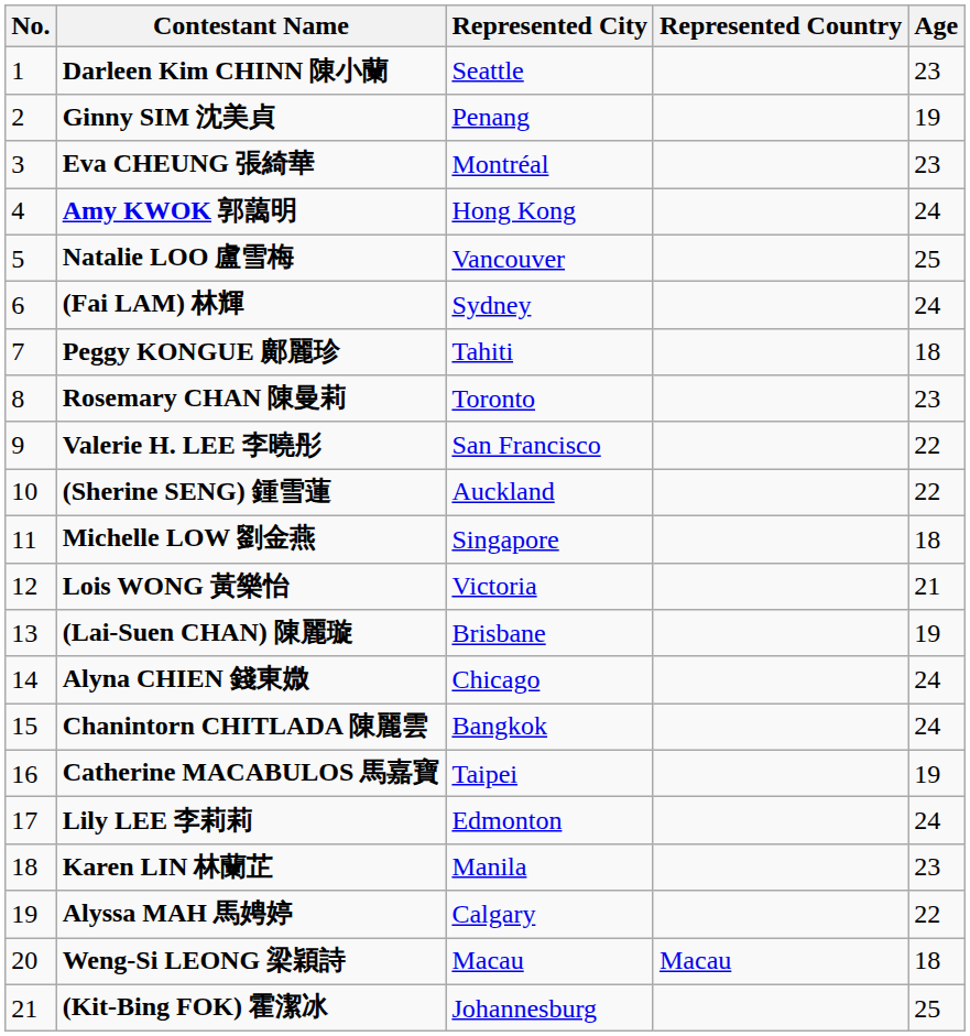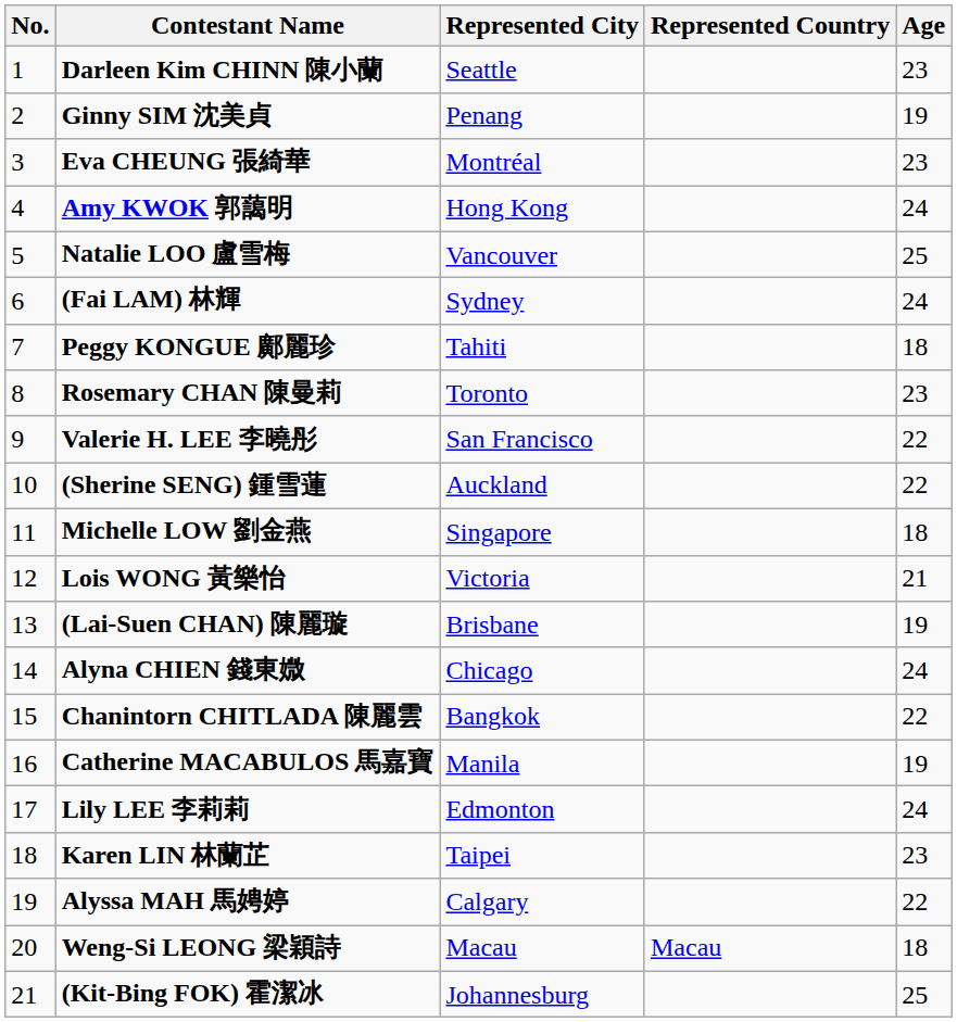 <table class="sortable wikitable">
 <tr>
 <th>No.</th>
 <th>Contestant Name</th>
 <th>Represented City</th>
 <th>Represented Country</th>
 <th>Age</th>
 </tr>
 <tr>
 <td>1</td>
 <td><strong>Darleen Kim CHINN 陳小蘭</strong></td>
 <td><a href='#'>Seattle</a></td>
 <td></td>
 <td>23</td>
 </tr>
 <tr>
 <td>2</td>
 <td><strong>Ginny SIM 沈美貞</strong></td>
 <td><a href='#'>Penang</a></td>
 <td></td>
 <td>19</td>
 </tr>
 <tr>
 <td>3</td>
 <td><strong>Eva CHEUNG 張綺華</strong></td>
 <td><a href='#'>Montréal</a></td>
 <td></td>
 <td>23</td>
 </tr>
 <tr>
 <td>4</td>
 <td><strong><a href='#'>Amy KWOK</a> 郭藹明</strong></td>
 <td><a href='#'>Hong Kong</a></td>
 <td></td>
 <td>24</td>
 </tr>
 <tr>
 <td>5</td>
 <td><strong>Natalie LOO 盧雪梅</strong></td>
 <td><a href='#'>Vancouver</a></td>
 <td></td>
 <td>25</td>
 </tr>
 <tr>
 <td>6</td>
 <td><strong>(Fai LAM) 林輝</strong></td>
 <td><a href='#'>Sydney</a></td>
 <td></td>
 <td>24</td>
 </tr>
 <tr>
 <td>7</td>
 <td><strong>Peggy KONGUE 鄺麗珍</strong></td>
 <td><a href='#'>Tahiti</a></td>
 <td></td>
 <td>18</td>
 </tr>
 <tr>
 <td>8</td>
 <td><strong>Rosemary CHAN 陳曼莉</strong></td>
 <td><a href='#'>Toronto</a></td>
 <td></td>
 <td>23</td>
 </tr>
 <tr>
 <td>9</td>
 <td><strong>Valerie H. LEE 李曉彤</strong></td>
 <td><a href='#'>San Francisco</a></td>
 <td></td>
 <td>22</td>
 </tr>
 <tr>
 <td>10</td>
 <td><strong>(Sherine SENG) 鍾雪蓮</strong></td>
 <td><a href='#'>Auckland</a></td>
 <td></td>
 <td>22</td>
 </tr>
 <tr>
 <td>11</td>
 <td><strong>Michelle LOW 劉金燕</strong></td>
 <td><a href='#'>Singapore</a></td>
 <td></td>
 <td>18</td>
 </tr>
 <tr>
 <td>12</td>
 <td><strong>Lois WONG 黃樂怡</strong></td>
 <td><a href='#'>Victoria</a></td>
 <td></td>
 <td>21</td>
 </tr>
 <tr>
 <td>13</td>
 <td><strong>(Lai-Suen CHAN) 陳麗璇</strong></td>
 <td><a href='#'>Brisbane</a></td>
 <td></td>
 <td>19</td>
 </tr>
 <tr>
 <td>14</td>
 <td><strong>Alyna CHIEN 錢東媺</strong></td>
 <td><a href='#'>Chicago</a></td>
 <td></td>
 <td>24</td>
 </tr>
 <tr>
 <td>15</td>
 <td><strong>Chanintorn CHITLADA 陳麗雲</strong></td>
 <td><a href='#'>Bangkok</a></td>
 <td></td>
-<td>24</td>
+<td>22</td>
 </tr>
 <tr>
 <td>16</td>
 <td><strong>Catherine MACABULOS 馬嘉寶</strong></td>
-<td><a href='#'>Taipei</a></td>
+<td><a href='#'>Manila</a></td>
 <td></td>
 <td>19</td>
 </tr>
 <tr>
 <td>17</td>
 <td><strong>Lily LEE 李莉莉</strong></td>
 <td><a href='#'>Edmonton</a></td>
 <td></td>
 <td>24</td>
 </tr>
 <tr>
 <td>18</td>
 <td><strong>Karen LIN 林蘭芷</strong></td>
-<td><a href='#'>Manila</a></td>
+<td><a href='#'>Taipei</a></td>
 <td></td>
 <td>23</td>
 </tr>
 <tr>
 <td>19</td>
 <td><strong>Alyssa MAH 馬娉婷</strong></td>
 <td><a href='#'>Calgary</a></td>
 <td></td>
 <td>22</td>
 </tr>
 <tr>
 <td>20</td>
 <td><strong>Weng-Si LEONG 梁穎詩</strong></td>
 <td><a href='#'>Macau</a></td>
 <td> <a href='#'>Macau</a></td>
 <td>18</td>
 </tr>
 <tr>
 <td>21</td>
 <td><strong>(Kit-Bing FOK) 霍潔冰</strong></td>
 <td><a href='#'>Johannesburg</a></td>
 <td></td>
 <td>25</td>
 </tr>
 </table>
